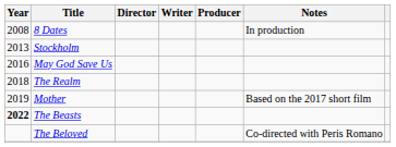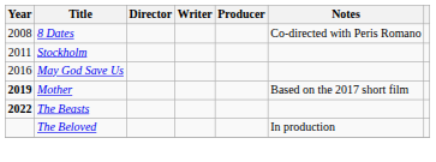 <table class="wikitable sortable">
 <tr>
 <th>Year</th>
 <th>Title</th>
 <th>Director</th>
 <th>Writer</th>
 <th>Producer</th>
 <th>Notes</th>
 <th></th>
 </tr>
 <tr>
 <td align = "center">2008</td>
 <td><em><a href='#'>8 Dates</a></em></td>
 <td></td>
 <td></td>
 <td></td>
-<td>In production</td>
+<td>Co-directed with Peris Romano</td>
 <td align = "center"></td>
 </tr>
 <tr>
-<td align = "center">2013</td>
+<td align = "center">2011</td>
 <td><em><a href='#'>Stockholm</a></em></td>
 <td></td>
 <td></td>
 <td></td>
 <td></td>
 <td align = "center"></td>
 </tr>
 <tr>
 <td align = "center">2016</td>
 <td><em><a href='#'>May God Save Us</a></em></td>
 <td></td>
 <td></td>
 <td></td>
 <td></td>
 <td align = "center"></td>
 </tr>
 <tr>
-<td align = "center">2018</td>
-<td><em><a href='#'>The Realm</a></em></td>
-<td></td>
-<td></td>
-<td></td>
-<td></td>
-<td align = "center"></td>
-</tr>
-<tr>
-<td align = "center">2019</td>
+<td align = "center"><strong>2019</strong></td>
 <td><em><a href='#'>Mother</a></em></td>
 <td></td>
 <td></td>
 <td></td>
 <td>Based on the 2017 short film</td>
 <td align = "center"></td>
 </tr>
 <tr>
 <td align = "center"><strong>2022</strong></td>
 <td><em><a href='#'>The Beasts</a></em></td>
 <td></td>
 <td></td>
 <td></td>
 <td></td>
 <td align = "center"></td>
 </tr>
 <tr>
 <td></td>
 <td><em><a href='#'>The Beloved</a></em></td>
 <td></td>
 <td></td>
 <td></td>
-<td>Co-directed with Peris Romano</td>
+<td>In production</td>
 <td></td>
 </tr>
 <tr>
 </tr>
 </table>
